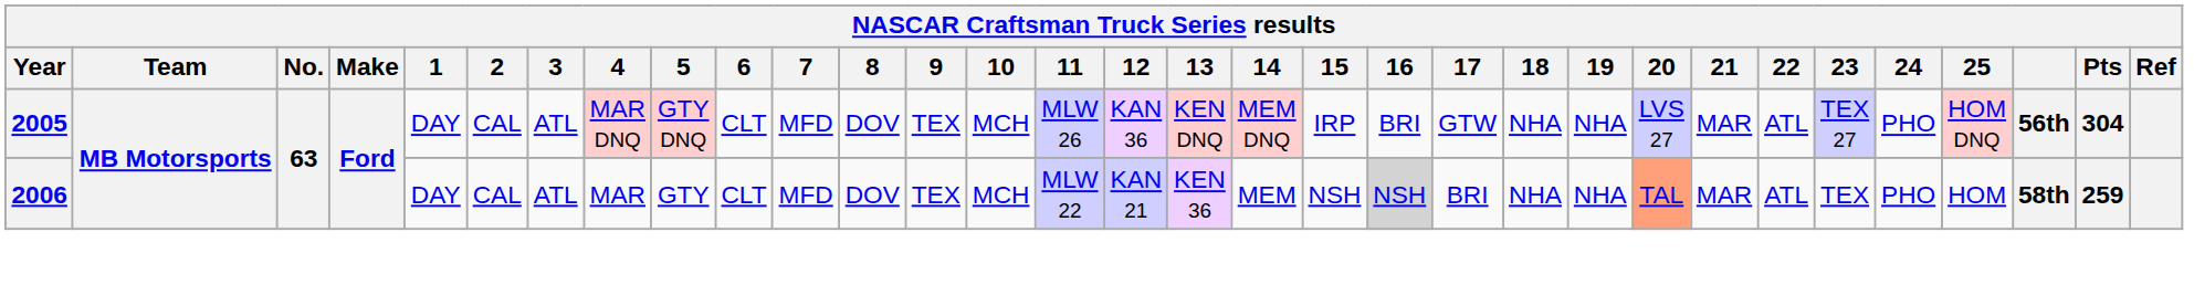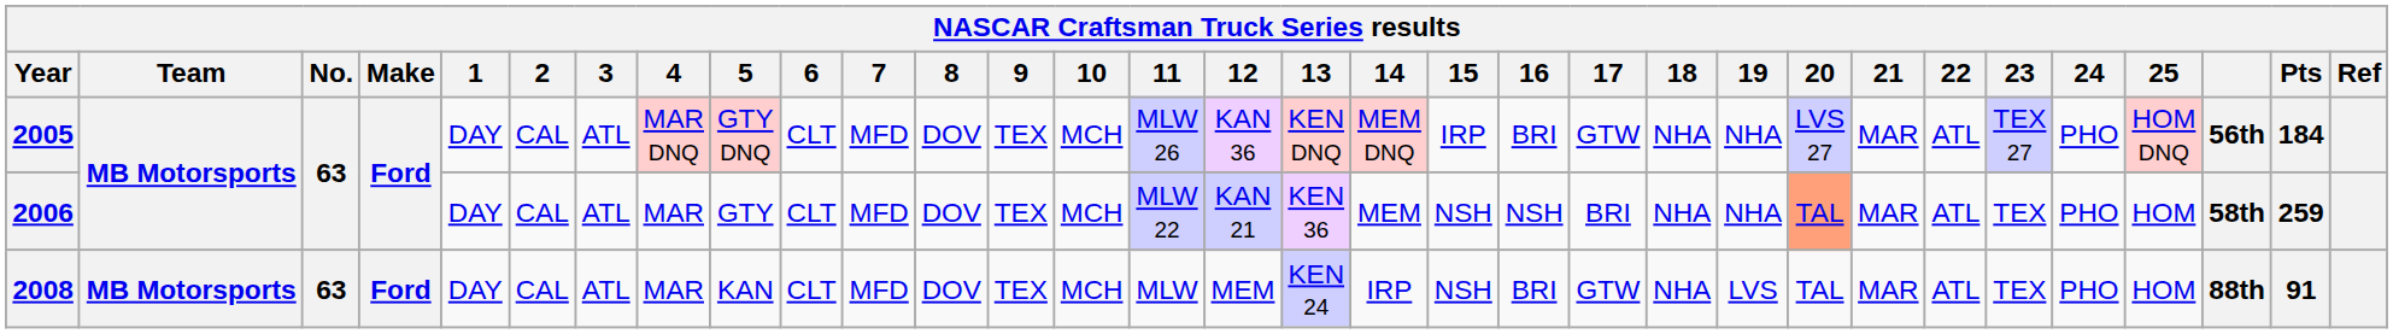 <table class="wikitable" style="text-align:center; font-size:75%">
 <tr>
 <th colspan=32><a href='#'>NASCAR Craftsman Truck Series</a> results</th>
 </tr>
 <tr>
 <th>Year</th>
 <th>Team</th>
 <th>No.</th>
 <th>Make</th>
 <th>1</th>
 <th>2</th>
 <th>3</th>
 <th>4</th>
 <th>5</th>
 <th>6</th>
 <th>7</th>
 <th>8</th>
 <th>9</th>
 <th>10</th>
 <th>11</th>
 <th>12</th>
 <th>13</th>
 <th>14</th>
 <th>15</th>
 <th>16</th>
 <th>17</th>
 <th>18</th>
 <th>19</th>
 <th>20</th>
 <th>21</th>
 <th>22</th>
 <th>23</th>
 <th>24</th>
 <th>25</th>
 <th></th>
 <th>Pts</th>
 <th>Ref</th>
 </tr>
 <tr>
 <th><a href='#'>2005</a></th>
 <th rowspan=2><a href='#'>MB Motorsports</a></th>
 <th rowspan=2>63</th>
 <th rowspan=2><a href='#'>Ford</a></th>
 <td><a href='#'>DAY</a></td>
 <td><a href='#'>CAL</a></td>
 <td><a href='#'>ATL</a></td>
 <td style="background:#FFCFCF;"><a href='#'>MAR</a><br><small>DNQ</small></td>
 <td style="background:#FFCFCF;"><a href='#'>GTY</a><br><small>DNQ</small></td>
 <td><a href='#'>CLT</a></td>
 <td><a href='#'>MFD</a></td>
 <td><a href='#'>DOV</a></td>
 <td><a href='#'>TEX</a></td>
 <td><a href='#'>MCH</a></td>
 <td style="background:#CFCFFF;"><a href='#'>MLW</a><br><small>26</small></td>
 <td style="background:#EFCFFF;"><a href='#'>KAN</a><br><small>36</small></td>
 <td style="background:#FFCFCF;"><a href='#'>KEN</a><br><small>DNQ</small></td>
 <td style="background:#FFCFCF;"><a href='#'>MEM</a><br><small>DNQ</small></td>
 <td><a href='#'>IRP</a></td>
 <td><a href='#'>BRI</a></td>
 <td><a href='#'>GTW</a></td>
 <td><a href='#'>NHA</a></td>
 <td><a href='#'>NHA</a></td>
 <td style="background:#CFCFFF;"><a href='#'>LVS</a><br><small>27</small></td>
 <td><a href='#'>MAR</a></td>
 <td><a href='#'>ATL</a></td>
 <td style="background:#CFCFFF;"><a href='#'>TEX</a><br><small>27</small></td>
 <td><a href='#'>PHO</a></td>
 <td style="background:#FFCFCF;"><a href='#'>HOM</a><br><small>DNQ</small></td>
 <th>56th</th>
-<th>304</th>
+<th>184</th>
 <th></th>
 </tr>
 <tr>
 <th><a href='#'>2006</a></th>
 <td><a href='#'>DAY</a></td>
 <td><a href='#'>CAL</a></td>
 <td><a href='#'>ATL</a></td>
 <td><a href='#'>MAR</a></td>
 <td><a href='#'>GTY</a></td>
 <td><a href='#'>CLT</a></td>
 <td><a href='#'>MFD</a></td>
 <td><a href='#'>DOV</a></td>
 <td><a href='#'>TEX</a></td>
 <td><a href='#'>MCH</a></td>
 <td style="background:#CFCFFF;"><a href='#'>MLW</a><br><small>22</small></td>
 <td style="background:#CFCFFF;"><a href='#'>KAN</a><br><small>21</small></td>
 <td style="background:#EFCFFF;"><a href='#'>KEN</a><br><small>36</small></td>
 <td><a href='#'>MEM</a></td>
 <td><a href='#'>NSH</a></td>
-<td style="background: lightgrey;"><a href='#'>NSH</a></td>
+<td><a href='#'>NSH</a></td>
 <td><a href='#'>BRI</a></td>
 <td><a href='#'>NHA</a></td>
 <td><a href='#'>NHA</a></td>
 <td style="background: lightsalmon;"><a href='#'>TAL</a></td>
 <td><a href='#'>MAR</a></td>
 <td><a href='#'>ATL</a></td>
 <td><a href='#'>TEX</a></td>
 <td><a href='#'>PHO</a></td>
 <td><a href='#'>HOM</a></td>
 <th>58th</th>
 <th>259</th>
 <th></th>
 </tr>
+<tr>
+<th><a href='#'>2008</a></th>
+<th><a href='#'>MB Motorsports</a></th>
+<th>63</th>
+<th><a href='#'>Ford</a></th>
+<td><a href='#'>DAY</a></td>
+<td><a href='#'>CAL</a></td>
+<td><a href='#'>ATL</a></td>
+<td><a href='#'>MAR</a></td>
+<td><a href='#'>KAN</a></td>
+<td><a href='#'>CLT</a></td>
+<td><a href='#'>MFD</a></td>
+<td><a href='#'>DOV</a></td>
+<td><a href='#'>TEX</a></td>
+<td><a href='#'>MCH</a></td>
+<td><a href='#'>MLW</a></td>
+<td><a href='#'>MEM</a></td>
+<td style="background:#CFCFFF;"><a href='#'>KEN</a><br><small>24</small></td>
+<td><a href='#'>IRP</a></td>
+<td><a href='#'>NSH</a></td>
+<td><a href='#'>BRI</a></td>
+<td><a href='#'>GTW</a></td>
+<td><a href='#'>NHA</a></td>
+<td><a href='#'>LVS</a></td>
+<td><a href='#'>TAL</a></td>
+<td><a href='#'>MAR</a></td>
+<td><a href='#'>ATL</a></td>
+<td><a href='#'>TEX</a></td>
+<td><a href='#'>PHO</a></td>
+<td><a href='#'>HOM</a></td>
+<th>88th</th>
+<th>91</th>
+<th></th>
+</tr>
 </table>
